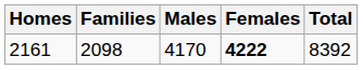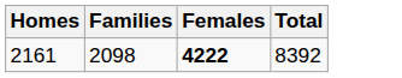 <table class="wikitable">
 <tr>
 <th>Homes</th>
 <th>Families</th>
-<th>Males</th>
 <th>Females</th>
 <th>Total</th>
 </tr>
 <tr>
 <td>2161</td>
 <td>2098</td>
-<td>4170</td>
 <td><strong>4222</strong></td>
 <td>8392</td>
 </tr>
 </table>
